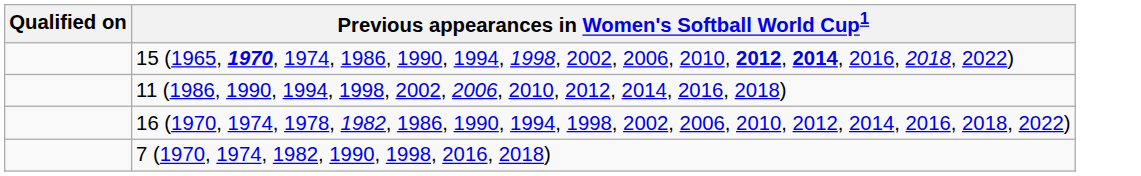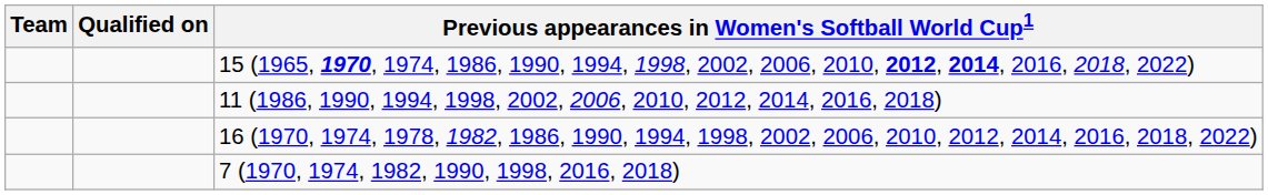 <table class="wikitable sortable">
 <tr>
+<th>Team</th>
 <th>Qualified on</th>
 <th data-sort-type="number">Previous appearances in <a href='#'>Women's Softball World Cup</a><sup><strong><a href='#'>1</a></strong></sup></th>
 </tr>
 <tr>
 <td></td>
+<td></td>
 <td>15 (<a href='#'>1965</a>, <strong><em><a href='#'>1970</a></em></strong>, <a href='#'>1974</a>, <a href='#'>1986</a>, <a href='#'>1990</a>, <a href='#'>1994</a>,  <em><a href='#'>1998</a></em>, <a href='#'>2002</a>, <a href='#'>2006</a>, <a href='#'>2010</a>, <strong><a href='#'>2012</a></strong>, <strong><a href='#'>2014</a></strong>, <a href='#'>2016</a>, <em><a href='#'>2018</a></em>, <a href='#'>2022</a>)</td>
 </tr>
 <tr>
+<td></td>
 <td></td>
 <td>11 (<a href='#'>1986</a>, <a href='#'>1990</a>, <a href='#'>1994</a>,  <a href='#'>1998</a>, <a href='#'>2002</a>, <em><a href='#'>2006</a></em>, <a href='#'>2010</a>, <a href='#'>2012</a>, <a href='#'>2014</a>, <a href='#'>2016</a>, <a href='#'>2018</a>)</td>
 </tr>
 <tr>
 <td></td>
+<td></td>
 <td>16 (<a href='#'>1970</a>, <a href='#'>1974</a>, <a href='#'>1978</a>, <em><a href='#'>1982</a></em>, <a href='#'>1986</a>, <a href='#'>1990</a>, <a href='#'>1994</a>,  <a href='#'>1998</a>, <a href='#'>2002</a>, <a href='#'>2006</a>, <a href='#'>2010</a>, <a href='#'>2012</a>, <a href='#'>2014</a>, <a href='#'>2016</a>, <a href='#'>2018</a>, <a href='#'>2022</a>)</td>
 </tr>
 <tr>
 <td></td>
+<td></td>
 <td>7 (<a href='#'>1970</a>, <a href='#'>1974</a>, <a href='#'>1982</a>, <a href='#'>1990</a>, <a href='#'>1998</a>, <a href='#'>2016</a>, <a href='#'>2018</a>)</td>
 </tr>
 </table>
